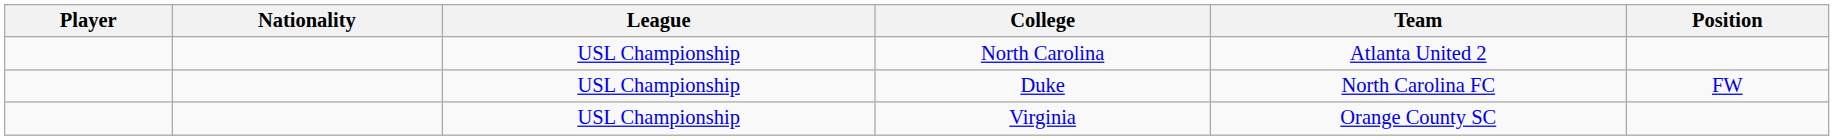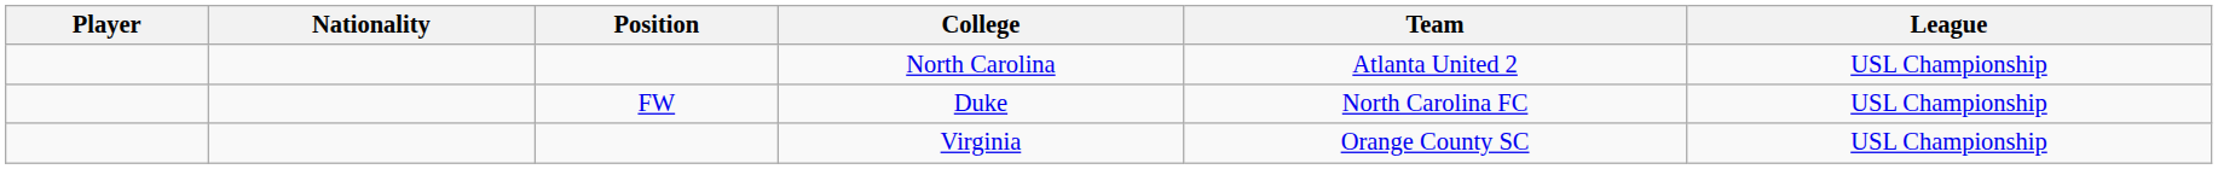 <table class="wikitable sortable" style="width:90%; text-align:center;">
 <tr>
 <th>Player</th>
 <th>Nationality</th>
-<th>League</th>
+<th>Position</th>
 <th>College</th>
 <th>Team</th>
-<th>Position</th>
+<th>League</th>
 </tr>
 <tr>
 <td></td>
 <td></td>
-<td><a href='#'>USL Championship</a></td>
+<td></td>
 <td><a href='#'>North Carolina</a></td>
 <td><a href='#'>Atlanta United 2</a></td>
-<td></td>
+<td><a href='#'>USL Championship</a></td>
 </tr>
 <tr>
 <td></td>
 <td></td>
-<td><a href='#'>USL Championship</a></td>
+<td><a href='#'>FW</a></td>
 <td><a href='#'>Duke</a></td>
 <td><a href='#'>North Carolina FC</a></td>
-<td><a href='#'>FW</a></td>
+<td><a href='#'>USL Championship</a></td>
 </tr>
 <tr>
 <td></td>
 <td></td>
-<td><a href='#'>USL Championship</a></td>
+<td></td>
 <td><a href='#'>Virginia</a></td>
 <td><a href='#'>Orange County SC</a></td>
-<td></td>
+<td><a href='#'>USL Championship</a></td>
 </tr>
 </table>
